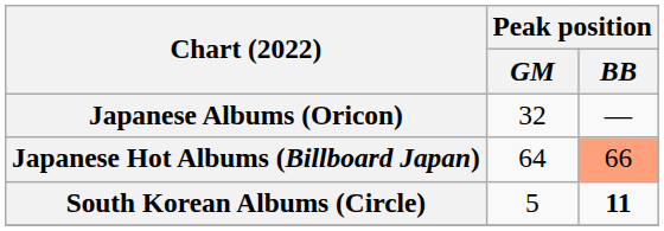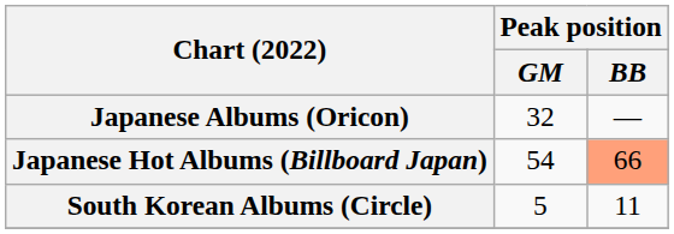 <table class="wikitable plainrowheaders" style="text-align:center">
 <tr>
 <th scope="col" rowspan="2">Chart (2022)</th>
 <th scope="col" colspan="2">Peak position</th>
 </tr>
 <tr>
 <th><em>GM</em></th>
 <th><em>BB</em></th>
 </tr>
 <tr>
 <th scope="row">Japanese Albums (Oricon)</th>
 <td>32</td>
 <td>—</td>
 </tr>
 <tr>
 <th scope="row">Japanese Hot Albums (<em>Billboard Japan</em>)</th>
-<td>64</td>
+<td>54</td>
 <td style="background: lightsalmon;">66</td>
 </tr>
 <tr>
 <th scope="row">South Korean Albums (Circle)</th>
 <td>5</td>
-<td><strong>11</strong></td>
+<td>11</td>
 </tr>
 <tr>
 </tr>
 </table>
